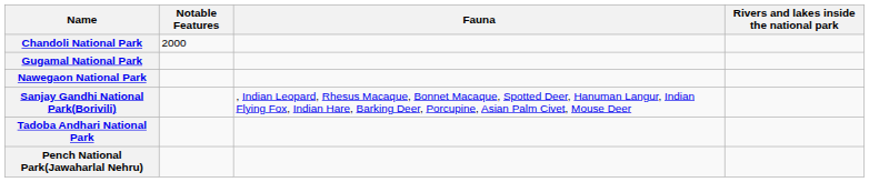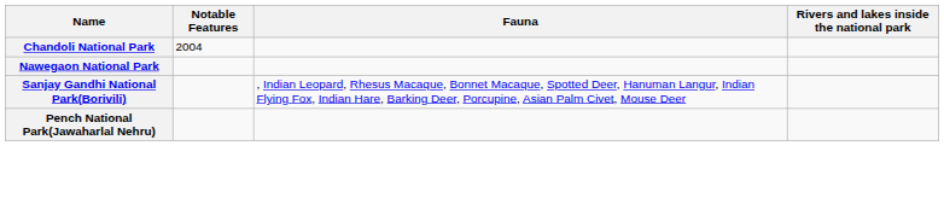 <table class="wikitable sortable">
 <tr>
 <th>Name</th>
 <th>Notable Features</th>
 <th>Fauna</th>
 <th>Rivers and lakes inside the national park</th>
 </tr>
 <tr>
 <th><a href='#'>Chandoli National Park</a></th>
-<td>2000</td>
-<td></td>
-<td></td>
-</tr>
-<tr>
-<th><a href='#'>Gugamal National Park</a></th>
-<td></td>
+<td>2004</td>
 <td></td>
 <td></td>
 </tr>
 <tr>
 <th><a href='#'>Nawegaon National Park</a></th>
 <td></td>
 <td></td>
 <td></td>
 </tr>
 <tr>
 <th><a href='#'>Sanjay Gandhi National Park(Borivili)</a></th>
 <td></td>
 <td>, <a href='#'>Indian Leopard</a>, <a href='#'>Rhesus Macaque</a>, <a href='#'>Bonnet Macaque</a>, <a href='#'>Spotted Deer</a>, <a href='#'>Hanuman Langur</a>, <a href='#'>Indian Flying Fox</a>, <a href='#'>Indian Hare</a>, <a href='#'>Barking Deer</a>, <a href='#'>Porcupine</a>, <a href='#'>Asian Palm Civet</a>, <a href='#'>Mouse Deer</a></td>
 <td></td>
 </tr>
 <tr>
-<th><a href='#'>Tadoba Andhari National Park</a></th>
-<td></td>
-<td></td>
-<td></td>
-</tr>
-<tr>
 <th>Pench National Park(Jawaharlal Nehru)</th>
 <td></td>
 <td></td>
 <td></td>
 </tr>
 </table>
